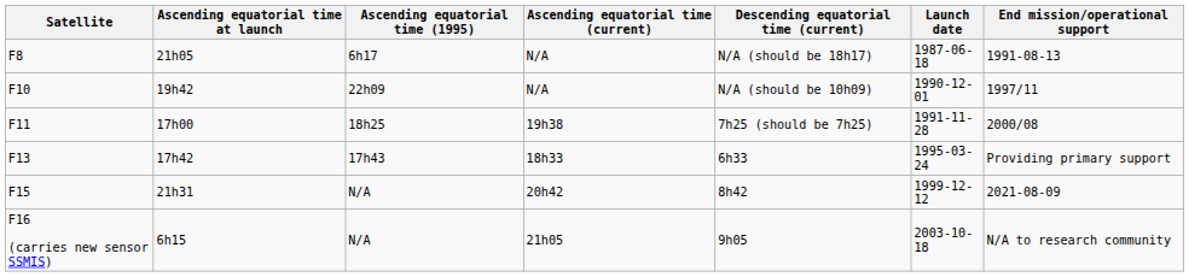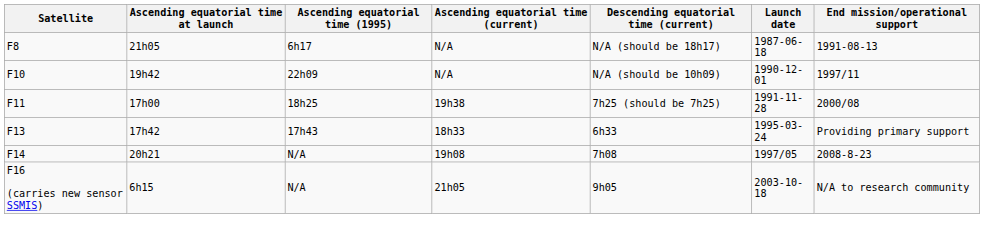 <table class="wikitable">
 <tr>
 <th scope="col">Satellite</th>
 <th scope="col">Ascending equatorial time at launch</th>
 <th scope="col">Ascending equatorial time (1995)</th>
 <th scope="col">Ascending equatorial time (current)</th>
 <th scope="col">Descending equatorial time (current)</th>
 <th scope="col">Launch date</th>
 <th scope="col">End mission/operational support</th>
 </tr>
 <tr>
 <td>F8</td>
 <td>21h05</td>
 <td>6h17</td>
 <td>N/A</td>
 <td>N/A (should be 18h17)</td>
 <td>1987-06-18</td>
 <td>1991-08-13</td>
 </tr>
 <tr>
 <td>F10</td>
 <td>19h42</td>
 <td>22h09</td>
 <td>N/A</td>
 <td>N/A (should be 10h09)</td>
 <td>1990-12-01</td>
 <td>1997/11</td>
 </tr>
 <tr>
 <td>F11</td>
 <td>17h00</td>
 <td>18h25</td>
 <td>19h38</td>
 <td>7h25 (should be 7h25)</td>
 <td>1991-11-28</td>
 <td>2000/08</td>
 </tr>
 <tr>
 <td>F13</td>
 <td>17h42</td>
 <td>17h43</td>
 <td>18h33</td>
 <td>6h33</td>
 <td>1995-03-24</td>
 <td>Providing primary support</td>
 </tr>
 <tr>
-<td>F15</td>
-<td>21h31</td>
+<td>F14</td>
+<td>20h21</td>
 <td>N/A</td>
-<td>20h42</td>
-<td>8h42</td>
-<td>1999-12-12</td>
-<td>2021-08-09</td>
+<td>19h08</td>
+<td>7h08</td>
+<td>1997/05</td>
+<td>2008-8-23</td>
 </tr>
 <tr>
 <td>F16 <br><br>(carries new sensor <a href='#'>SSMIS</a>)</td>
 <td>6h15</td>
 <td>N/A</td>
 <td>21h05</td>
 <td>9h05</td>
 <td>2003-10-18</td>
 <td>N/A to research community</td>
 </tr>
 </table>
